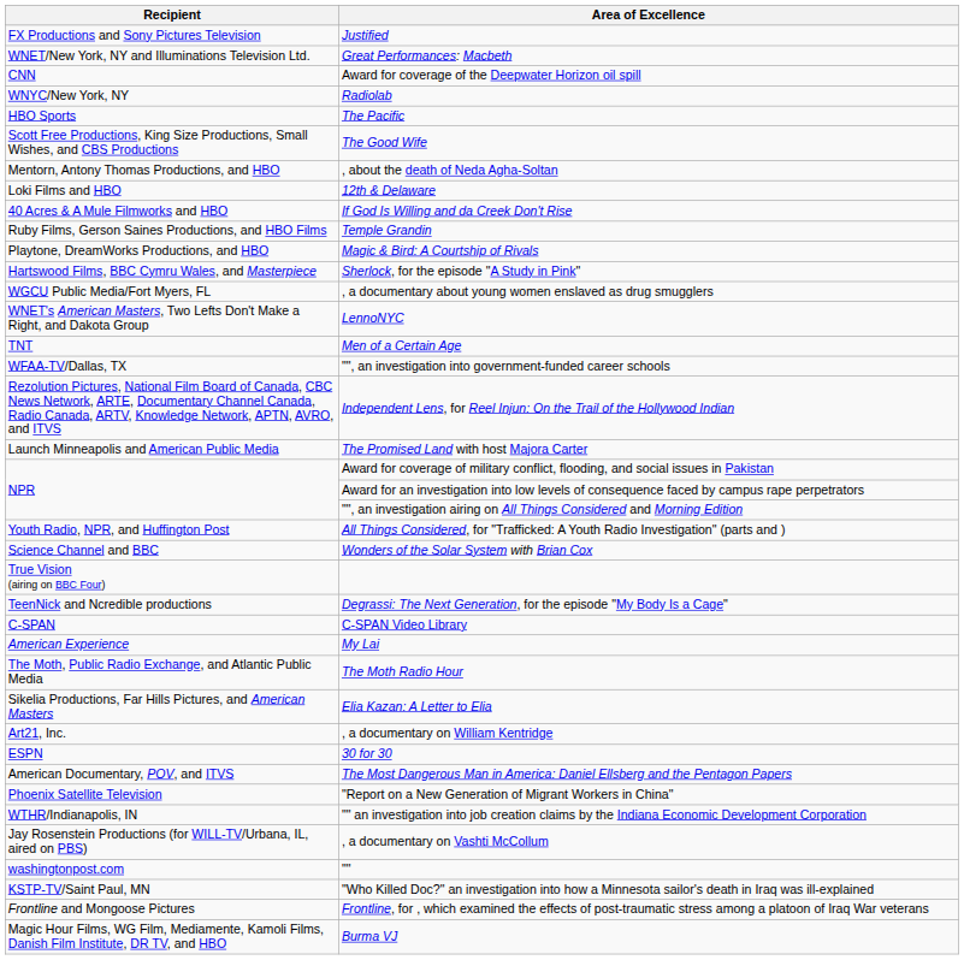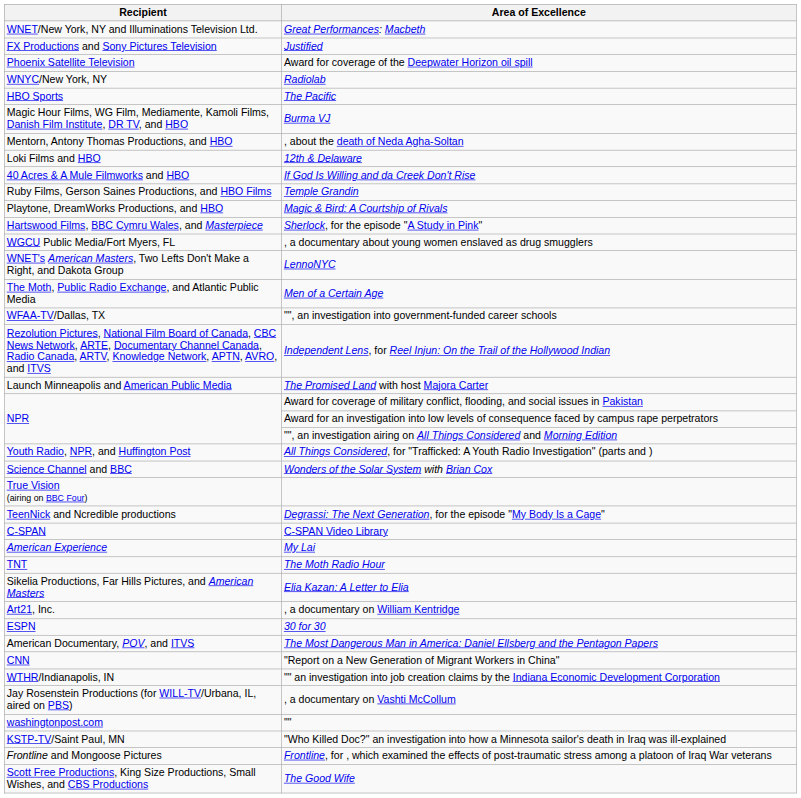 <table class="wikitable" style="width:95%">
 <tr style="background:#ccc;">
 <th style="width:35%;">Recipient</th>
 <th style="width:65%;">Area of Excellence</th>
 </tr>
 <tr>
+<td><a href='#'>WNET</a>/New York, NY and Illuminations Television Ltd.</td>
+<td><em><a href='#'>Great Performances</a>: <a href='#'>Macbeth</a></em></td>
+</tr>
+<tr>
 <td><a href='#'>FX Productions</a> and <a href='#'>Sony Pictures Television</a></td>
 <td><em><a href='#'>Justified</a></em></td>
 </tr>
 <tr>
-<td><a href='#'>WNET</a>/New York, NY and Illuminations Television Ltd.</td>
-<td><em><a href='#'>Great Performances</a>: <a href='#'>Macbeth</a></em></td>
-</tr>
-<tr>
-<td><a href='#'>CNN</a></td>
+<td><a href='#'>Phoenix Satellite Television</a></td>
 <td>Award for coverage of the <a href='#'>Deepwater Horizon oil spill</a></td>
 </tr>
 <tr>
 <td><a href='#'>WNYC</a>/New York, NY</td>
 <td><em><a href='#'>Radiolab</a></em></td>
 </tr>
 <tr>
 <td><a href='#'>HBO Sports</a></td>
 <td><em><a href='#'>The Pacific</a></em></td>
 </tr>
 <tr>
-<td><a href='#'>Scott Free Productions</a>, King Size Productions, Small Wishes, and <a href='#'>CBS Productions</a></td>
-<td><em><a href='#'>The Good Wife</a></em></td>
+<td>Magic Hour Films, WG Film, Mediamente, Kamoli Films, <a href='#'>Danish Film Institute</a>, <a href='#'>DR TV</a>, and <a href='#'>HBO</a></td>
+<td><em><a href='#'>Burma VJ</a></em></td>
 </tr>
 <tr>
 <td>Mentorn, Antony Thomas Productions, and <a href='#'>HBO</a></td>
 <td><em></em>, about the <a href='#'>death of Neda Agha-Soltan</a></td>
 </tr>
 <tr>
 <td>Loki Films and <a href='#'>HBO</a></td>
 <td><em><a href='#'>12th & Delaware</a></em></td>
 </tr>
 <tr>
 <td><a href='#'>40 Acres & A Mule Filmworks</a> and <a href='#'>HBO</a></td>
 <td><em><a href='#'>If God Is Willing and da Creek Don't Rise</a></em></td>
 </tr>
 <tr>
 <td>Ruby Films, Gerson Saines Productions, and <a href='#'>HBO Films</a></td>
 <td><em><a href='#'>Temple Grandin</a></em></td>
 </tr>
 <tr>
 <td>Playtone, DreamWorks Productions, and <a href='#'>HBO</a></td>
 <td><em><a href='#'>Magic & Bird: A Courtship of Rivals</a></em></td>
 </tr>
 <tr>
 <td><a href='#'>Hartswood Films</a>, <a href='#'>BBC Cymru Wales</a>, and <em><a href='#'>Masterpiece</a></em></td>
 <td><em><a href='#'>Sherlock</a></em>, for the episode "<a href='#'>A Study in Pink</a>"</td>
 </tr>
 <tr>
 <td><a href='#'>WGCU</a> Public Media/Fort Myers, FL</td>
 <td><em></em>, a documentary about young women enslaved as drug smugglers</td>
 </tr>
 <tr>
 <td><a href='#'>WNET's</a> <em><a href='#'>American Masters</a></em>, Two Lefts Don't Make a Right, and Dakota Group</td>
 <td><em><a href='#'>LennoNYC</a></em></td>
 </tr>
 <tr>
-<td><a href='#'>TNT</a></td>
+<td><a href='#'>The Moth</a>, <a href='#'>Public Radio Exchange</a>, and Atlantic Public Media</td>
 <td><em><a href='#'>Men of a Certain Age</a></em></td>
 </tr>
 <tr>
 <td><a href='#'>WFAA-TV</a>/Dallas, TX</td>
 <td>"", an investigation into government-funded career schools</td>
 </tr>
 <tr>
 <td><a href='#'>Rezolution Pictures</a>, <a href='#'>National Film Board of Canada</a>, <a href='#'>CBC News Network</a>, <a href='#'>ARTE</a>, <a href='#'>Documentary Channel Canada</a>, <a href='#'>Radio Canada</a>, <a href='#'>ARTV</a>, <a href='#'>Knowledge Network</a>, <a href='#'>APTN</a>, <a href='#'>AVRO</a>, and <a href='#'>ITVS</a></td>
 <td><em><a href='#'>Independent Lens</a></em>, for <em><a href='#'>Reel Injun: On the Trail of the Hollywood Indian</a></em></td>
 </tr>
 <tr>
 <td>Launch Minneapolis and <a href='#'>American Public Media</a></td>
 <td><a href='#'><em>The Promised Land</em></a> with host <a href='#'>Majora Carter</a></td>
 </tr>
 <tr>
 <td rowspan="3"><a href='#'>NPR</a></td>
 <td>Award for coverage of military conflict, flooding, and social issues in <a href='#'>Pakistan</a></td>
 </tr>
 <tr>
 <td>Award for an investigation into low levels of consequence faced by campus rape perpetrators</td>
 </tr>
 <tr>
 <td>"", an investigation airing on <em><a href='#'>All Things Considered</a></em> and <em><a href='#'>Morning Edition</a></em></td>
 </tr>
 <tr>
 <td><a href='#'>Youth Radio</a>, <a href='#'>NPR</a>, and <a href='#'>Huffington Post</a></td>
 <td><em><a href='#'>All Things Considered</a></em>, for "Trafficked: A Youth Radio Investigation" (parts  and )</td>
 </tr>
 <tr>
 <td><a href='#'>Science Channel</a> and <a href='#'>BBC</a></td>
 <td><em><a href='#'>Wonders of the Solar System</a> with <a href='#'>Brian Cox</a></em></td>
 </tr>
 <tr>
 <td><a href='#'>True Vision</a><br><small>(airing on <a href='#'>BBC Four</a>)</small></td>
 <td><em></em></td>
 </tr>
 <tr>
 <td><a href='#'>TeenNick</a> and Ncredible productions</td>
 <td><em><a href='#'>Degrassi: The Next Generation</a></em>, for the episode "<a href='#'>My Body Is a Cage</a>"</td>
 </tr>
 <tr>
 <td><a href='#'>C-SPAN</a></td>
 <td><a href='#'>C-SPAN Video Library</a></td>
 </tr>
 <tr>
 <td><em><a href='#'>American Experience</a></em></td>
 <td><em><a href='#'>My Lai</a></em></td>
 </tr>
 <tr>
-<td><a href='#'>The Moth</a>, <a href='#'>Public Radio Exchange</a>, and Atlantic Public Media</td>
+<td><a href='#'>TNT</a></td>
 <td><em><a href='#'>The Moth Radio Hour</a></em></td>
 </tr>
 <tr>
 <td>Sikelia Productions, Far Hills Pictures, and <em><a href='#'>American Masters</a></em></td>
 <td><em><a href='#'>Elia Kazan: A Letter to Elia</a></em></td>
 </tr>
 <tr>
 <td><a href='#'>Art21</a>, Inc.</td>
 <td><em></em>, a documentary on <a href='#'>William Kentridge</a></td>
 </tr>
 <tr>
 <td><a href='#'>ESPN</a></td>
 <td><em><a href='#'>30 for 30</a></em></td>
 </tr>
 <tr>
 <td>American Documentary, <em><a href='#'>POV</a></em>, and <a href='#'>ITVS</a></td>
 <td><em><a href='#'>The Most Dangerous Man in America: Daniel Ellsberg and the Pentagon Papers</a></em></td>
 </tr>
 <tr>
-<td><a href='#'>Phoenix Satellite Television</a></td>
+<td><a href='#'>CNN</a></td>
 <td>"Report on a New Generation of Migrant Workers in China"</td>
 </tr>
 <tr>
 <td><a href='#'>WTHR</a>/Indianapolis, IN</td>
 <td>"" an investigation into job creation claims by the <a href='#'>Indiana Economic Development Corporation</a></td>
 </tr>
 <tr>
 <td>Jay Rosenstein Productions (for <a href='#'>WILL-TV</a>/Urbana, IL, aired on <a href='#'>PBS</a>)</td>
 <td><em></em>, a documentary on <a href='#'>Vashti McCollum</a></td>
 </tr>
 <tr>
 <td><a href='#'>washingtonpost.com</a></td>
 <td>""</td>
 </tr>
 <tr>
 <td><a href='#'>KSTP-TV</a>/Saint Paul, MN</td>
 <td>"Who Killed Doc?" an investigation into how a Minnesota sailor's death in Iraq was ill-explained</td>
 </tr>
 <tr>
 <td><em>Frontline</em> and Mongoose Pictures</td>
 <td><em><a href='#'>Frontline</a></em>, for <em></em>, which examined the effects of post-traumatic stress among a platoon of Iraq War veterans</td>
 </tr>
 <tr>
-<td>Magic Hour Films, WG Film, Mediamente, Kamoli Films, <a href='#'>Danish Film Institute</a>, <a href='#'>DR TV</a>, and <a href='#'>HBO</a></td>
-<td><em><a href='#'>Burma VJ</a></em></td>
+<td><a href='#'>Scott Free Productions</a>, King Size Productions, Small Wishes, and <a href='#'>CBS Productions</a></td>
+<td><em><a href='#'>The Good Wife</a></em></td>
 </tr>
 </table>
